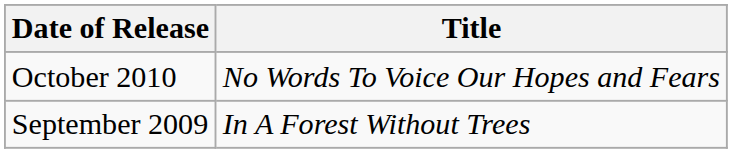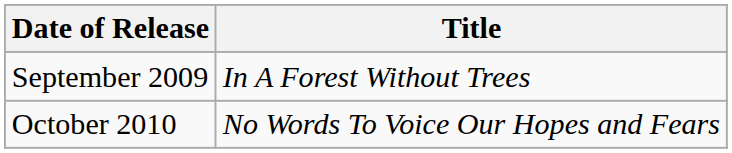 <table class="wikitable sortable">
 <tr>
 <th>Date of Release</th>
 <th>Title</th>
 </tr>
 <tr>
+<td>September 2009</td>
+<td><em>In A Forest Without Trees</em></td>
+</tr>
+<tr>
 <td>October 2010</td>
 <td><em>No Words To Voice Our Hopes and Fears</em></td>
 </tr>
-<tr>
-<td>September 2009</td>
-<td><em>In A Forest Without Trees</em></td>
-</tr>
 </table>
